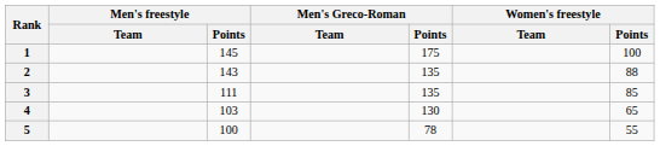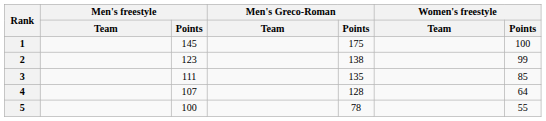 <table class="wikitable" style="text-align:center;">
 <tr>
 <th rowspan="2" width="50">Rank</th>
 <th colspan="2">Men's freestyle</th>
 <th colspan="2">Men's Greco-Roman</th>
 <th colspan="2">Women's freestyle</th>
 </tr>
 <tr>
 <th width="200">Team</th>
 <th width="50">Points</th>
 <th width="200">Team</th>
 <th width="50">Points</th>
 <th width="200">Team</th>
 <th width="50">Points</th>
 </tr>
 <tr>
 <th>1</th>
 <td align="left"></td>
 <td>145</td>
 <td align="left"></td>
 <td>175</td>
 <td align="left"></td>
 <td>100</td>
 </tr>
 <tr>
 <th>2</th>
 <td align="left"></td>
-<td>143</td>
+<td>123</td>
 <td align="left"></td>
-<td>135</td>
+<td>138</td>
 <td align="left"></td>
-<td>88</td>
+<td>99</td>
 </tr>
 <tr>
 <th>3</th>
 <td align="left"></td>
 <td>111</td>
 <td align="left"></td>
 <td>135</td>
 <td align="left"></td>
 <td>85</td>
 </tr>
 <tr>
 <th>4</th>
 <td align="left"></td>
-<td>103</td>
+<td>107</td>
 <td align="left"></td>
-<td>130</td>
+<td>128</td>
 <td align="left"></td>
-<td>65</td>
+<td>64</td>
 </tr>
 <tr>
 <th>5</th>
 <td align="left"></td>
 <td>100</td>
 <td align="left"></td>
 <td>78</td>
 <td align="left"></td>
 <td>55</td>
 </tr>
 </table>
